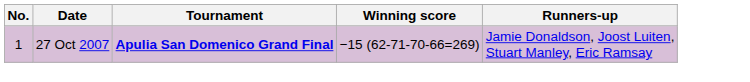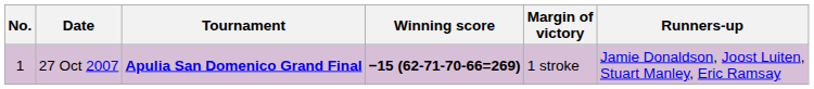 <table class="wikitable" style="font-size:95%;">
 <tr>
 <th>No.</th>
 <th>Date</th>
 <th>Tournament</th>
 <th>Winning score</th>
+<th>Margin of<br>victory</th>
 <th>Runners-up</th>
 </tr>
 <tr style="background:thistle;">
 <td align=center>1</td>
 <td align=right>27 Oct <a href='#'>2007</a></td>
 <td><strong><a href='#'>Apulia San Domenico Grand Final</a></strong></td>
-<td>−15 (62-71-70-66=269)</td>
+<td><strong>−15 (62-71-70-66=269)</strong></td>
+<td>1 stroke</td>
 <td> <a href='#'>Jamie Donaldson</a>,  <a href='#'>Joost Luiten</a>,<br> <a href='#'>Stuart Manley</a>,  <a href='#'>Eric Ramsay</a></td>
 </tr>
 </table>
